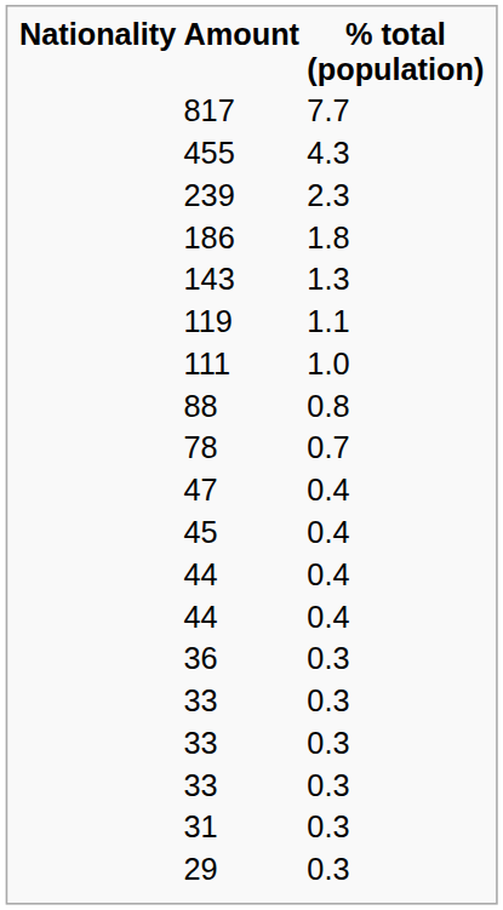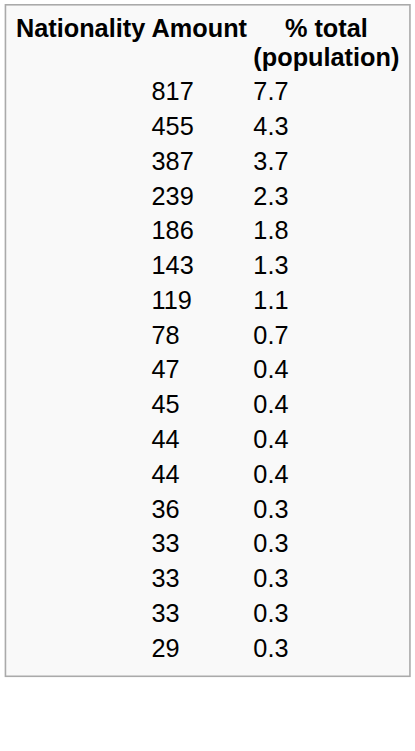 <table class="infobox" style="float:right;">
 <tr \>
 <th>Nationality</th>
 <th>Amount</th>
 <th>% total<br>(population)</th>
 </tr>
 <tr>
 <td></td>
 <td>817</td>
 <td>7.7</td>
 </tr>
 <tr>
 <td></td>
 <td>455</td>
 <td>4.3</td>
+</tr>
+<tr>
+<td></td>
+<td>387</td>
+<td>3.7</td>
 </tr>
 <tr>
 <td></td>
 <td>239</td>
 <td>2.3</td>
 </tr>
 <tr>
 <td></td>
 <td>186</td>
 <td>1.8</td>
 </tr>
 <tr>
 <td></td>
 <td>143</td>
 <td>1.3</td>
 </tr>
 <tr>
 <td></td>
 <td>119</td>
 <td>1.1</td>
-</tr>
-<tr>
-<td></td>
-<td>111</td>
-<td>1.0</td>
-</tr>
-<tr>
-<td></td>
-<td>88</td>
-<td>0.8</td>
 </tr>
 <tr>
 <td></td>
 <td>78</td>
 <td>0.7</td>
 </tr>
 <tr>
 <td></td>
 <td>47</td>
 <td>0.4</td>
 </tr>
 <tr>
 <td></td>
 <td>45</td>
 <td>0.4</td>
 </tr>
 <tr>
 <td></td>
 <td>44</td>
 <td>0.4</td>
 </tr>
 <tr>
 <td></td>
 <td>44</td>
 <td>0.4</td>
 </tr>
 <tr>
 <td></td>
 <td>36</td>
 <td>0.3</td>
 </tr>
 <tr>
 <td></td>
 <td>33</td>
 <td>0.3</td>
 </tr>
 <tr>
 <td></td>
 <td>33</td>
 <td>0.3</td>
 </tr>
 <tr>
 <td></td>
 <td>33</td>
 <td>0.3</td>
 </tr>
 <tr>
 <td></td>
-<td>31</td>
-<td>0.3</td>
-</tr>
-<tr>
-<td></td>
 <td>29</td>
 <td>0.3</td>
 </tr>
 <tr>
 </tr>
 </table>
